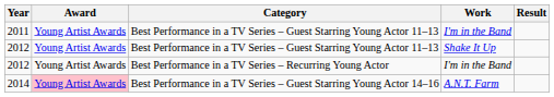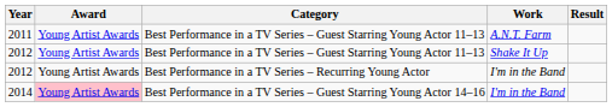 <table class="wikitable">
 <tr>
 <th>Year</th>
 <th>Award</th>
 <th>Category</th>
 <th>Work</th>
 <th>Result</th>
 </tr>
 <tr>
 <td>2011</td>
 <td><a href='#'>Young Artist Awards</a></td>
 <td>Best Performance in a TV Series – Guest Starring Young Actor 11–13</td>
-<td><em><a href='#'>I'm in the Band</a></em></td>
+<td><em><a href='#'>A.N.T. Farm</a></em></td>
 <td></td>
 </tr>
 <tr>
 <td>2012</td>
 <td><a href='#'>Young Artist Awards</a></td>
 <td>Best Performance in a TV Series – Guest Starring Young Actor 11–13</td>
 <td><em><a href='#'>Shake It Up</a></em></td>
 <td></td>
 </tr>
 <tr>
 <td>2012</td>
 <td>Young Artist Awards</td>
 <td>Best Performance in a TV Series – Recurring Young Actor</td>
 <td><em>I'm in the Band</em></td>
 <td></td>
 </tr>
 <tr>
 <td>2014</td>
 <td style="background: pink;"><a href='#'>Young Artist Awards</a></td>
 <td>Best Performance in a TV Series – Guest Starring Young Actor 14–16</td>
-<td><em><a href='#'>A.N.T. Farm</a></em></td>
+<td><em><a href='#'>I'm in the Band</a></em></td>
 <td></td>
 </tr>
 </table>
